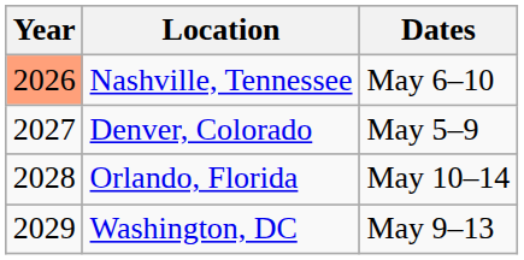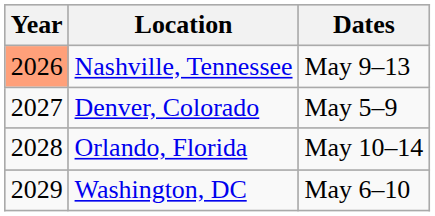 <table class="wikitable">
 <tr>
 <th>Year</th>
 <th>Location</th>
 <th>Dates</th>
 </tr>
 <tr>
 <td style="background: lightsalmon;">2026</td>
 <td><a href='#'>Nashville, Tennessee</a></td>
-<td>May 6–10</td>
+<td>May 9–13</td>
 </tr>
 <tr>
 <td>2027</td>
 <td><a href='#'>Denver, Colorado</a></td>
 <td>May 5–9</td>
 </tr>
 <tr>
 <td>2028</td>
 <td><a href='#'>Orlando, Florida</a></td>
 <td>May 10–14</td>
 </tr>
 <tr>
 <td>2029</td>
 <td><a href='#'>Washington, DC</a></td>
-<td>May 9–13</td>
+<td>May 6–10</td>
 </tr>
 </table>
